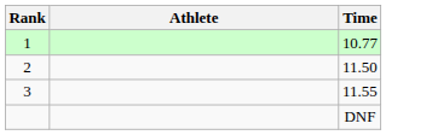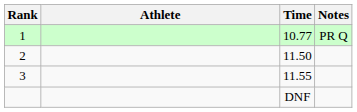 <table class="wikitable" style="text-align:center">
 <tr>
 <th>Rank</th>
 <th Style="width:18em">Athlete</th>
 <th>Time</th>
+<th>Notes</th>
 </tr>
 <tr style="background:#cfc">
 <td>1</td>
 <td style="text-align:left"></td>
 <td>10.77</td>
+<td>PR Q</td>
 </tr>
 <tr>
 <td>2</td>
 <td style="text-align:left"></td>
 <td>11.50</td>
+<td></td>
 </tr>
 <tr>
 <td>3</td>
 <td style="text-align:left"></td>
 <td>11.55</td>
+<td></td>
 </tr>
 <tr>
 <td></td>
 <td style="text-align:left"></td>
 <td>DNF</td>
+<td></td>
 </tr>
 </table>
